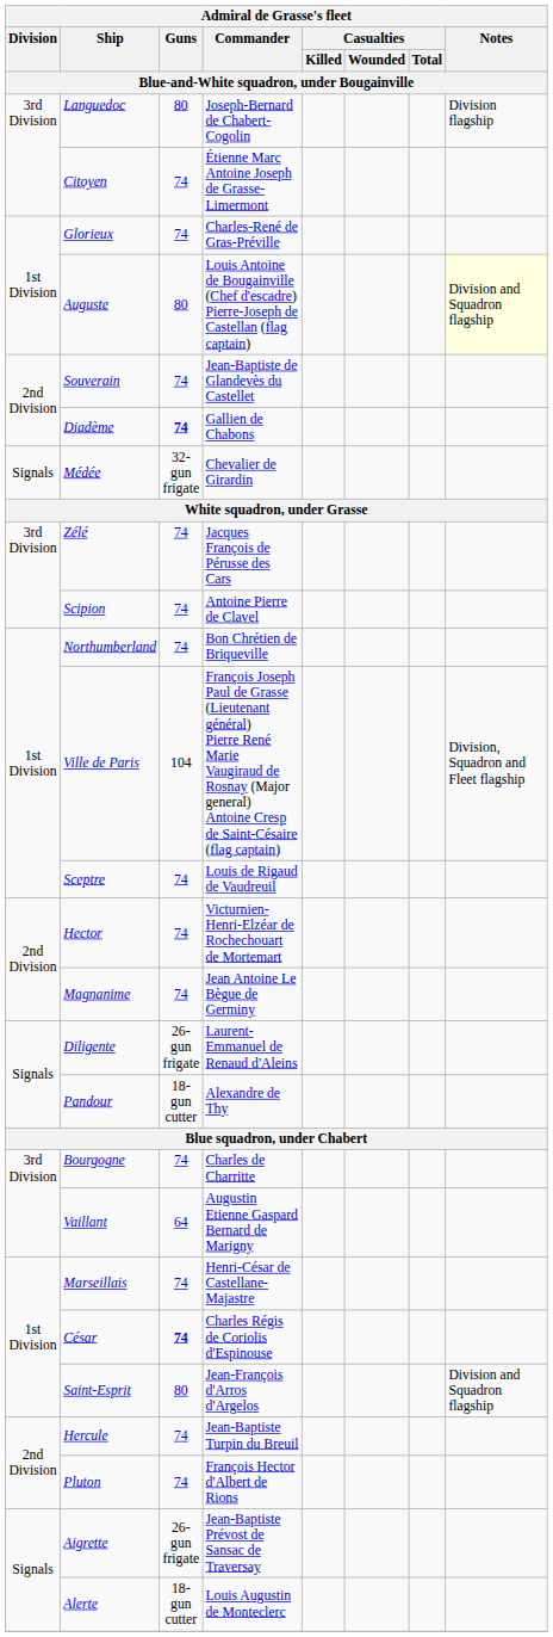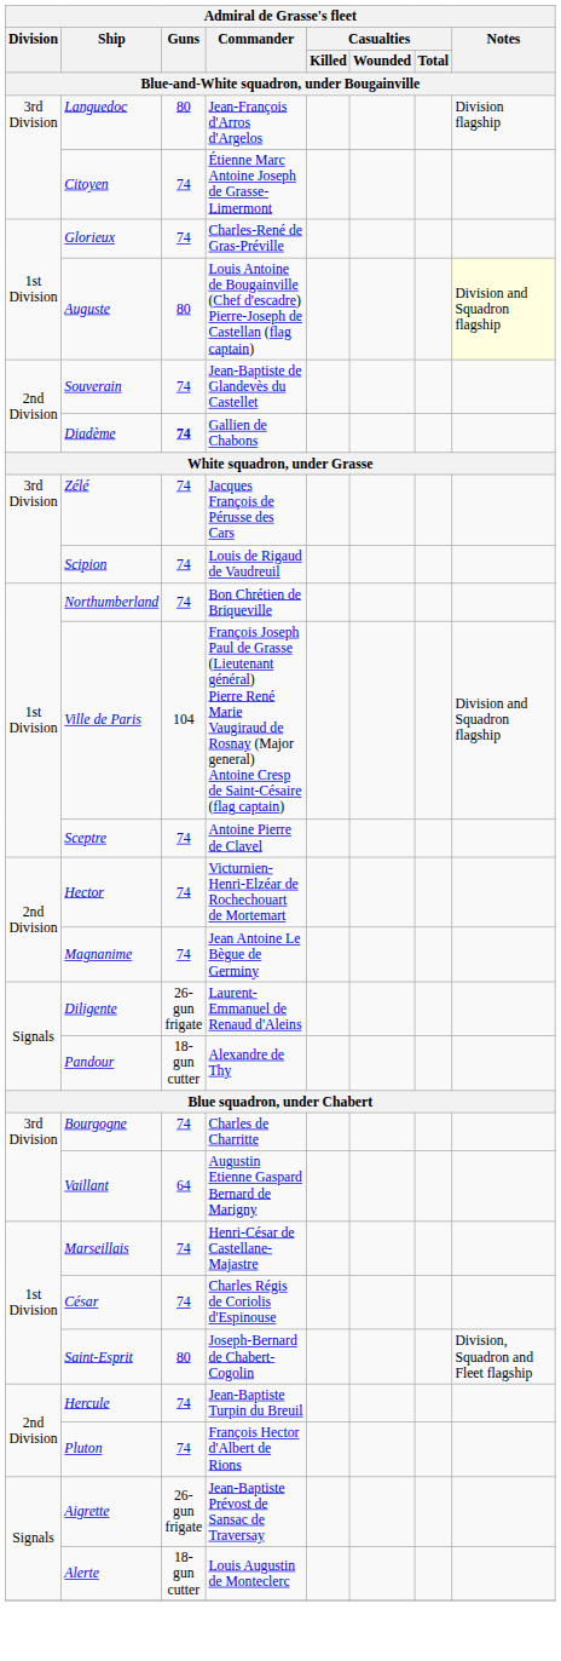 <table class="wikitable" width=100%>
 <tr valign="top">
 <th colspan="8" bgcolor="white">Admiral de Grasse's fleet</th>
 </tr>
 <tr valign="top">
 <th width=8%; align= center rowspan=2>Division</th>
 <th width=17%; align= center rowspan=2>Ship</th>
 <th width=5%; align= center rowspan=2>Guns</th>
 <th width=25%; align= center rowspan=2>Commander</th>
 <th width=9%; align= center colspan=3>Casualties</th>
 <th width=36%; align= center rowspan=2>Notes</th>
 </tr>
 <tr valign="top">
 <th width=3%; align= center>Killed</th>
 <th width=3%; align= center>Wounded</th>
 <th width=3%; align= center>Total</th>
 </tr>
 <tr valign="center">
 <th colspan="8" bgcolor="white">Blue-and-White squadron, under Bougainville</th>
 </tr>
 <tr valign="top">
 <td rowspan="2", align= center>3rd<br>Division</td>
 <td align= left><a href='#'><em>Languedoc</em></a></td>
 <td align= center><a href='#'>80</a></td>
-<td align= left><a href='#'>Joseph-Bernard de Chabert-Cogolin</a></td>
+<td align= left><a href='#'>Jean-François d'Arros d'Argelos</a></td>
 <td align= center></td>
 <td align= center></td>
 <td align= center></td>
 <td align= left>Division flagship</td>
 </tr>
 <tr valign="center">
 <td align= left><a href='#'><em>Citoyen</em></a></td>
 <td align= center><a href='#'>74</a></td>
 <td align= left><a href='#'>Étienne Marc Antoine Joseph de Grasse-Limermont</a></td>
 <td align= center></td>
 <td align= center></td>
 <td align= center></td>
 <td align= left></td>
 </tr>
 <tr valign="center">
 <td rowspan="2", align= center>1st<br>Division</td>
 <td align= left><a href='#'><em>Glorieux</em></a></td>
 <td align= center><a href='#'>74</a></td>
 <td align= left><a href='#'>Charles-René de Gras-Préville</a></td>
 <td align= center></td>
 <td align= center></td>
 <td align= center></td>
 <td align= left></td>
 </tr>
 <tr valign="center">
 <td align= left><a href='#'><em>Auguste</em></a></td>
 <td align= center><a href='#'>80</a></td>
 <td align= left><a href='#'>Louis Antoine de Bougainville</a> (<a href='#'>Chef d'escadre</a>)<br> <a href='#'>Pierre-Joseph de Castellan</a> (<a href='#'>flag captain</a>)</td>
 <td align= center></td>
 <td align= center></td>
 <td align= center></td>
 <td align= left style="background: lightyellow;">Division and Squadron flagship</td>
 </tr>
 <tr valign="center">
 <td rowspan="2", align= center>2nd<br>Division</td>
 <td align= left><a href='#'><em>Souverain</em></a></td>
 <td align= center><a href='#'>74</a></td>
 <td align= left><a href='#'>Jean-Baptiste de Glandevès du Castellet</a></td>
 <td align= center></td>
 <td align= center></td>
 <td align= center></td>
 <td align= left></td>
 </tr>
 <tr valign="center">
 <td align= left><a href='#'><em>Diadème</em></a></td>
 <td align= center><strong><a href='#'>74</a></strong></td>
 <td align= left><a href='#'>Gallien de Chabons</a></td>
 <td align= center></td>
 <td align= center></td>
 <td align= center></td>
 <td align= left></td>
 </tr>
 <tr valign="center">
-<td rowspan="1", align= center>Signals</td>
-<td align= left><a href='#'><em>Médée</em></a></td>
-<td align= center>32-gun frigate</td>
-<td align= left><a href='#'>Chevalier de Girardin</a></td>
-<td align= center></td>
-<td align= center></td>
-<td align= center></td>
-<td align= left></td>
-</tr>
-<tr valign="center">
 <th colspan="8" bgcolor="white">White squadron, under Grasse</th>
 </tr>
 <tr valign="top">
 <td rowspan="2", align= center>3rd<br>Division</td>
 <td align= left><a href='#'><em>Zélé</em></a></td>
 <td align= center><a href='#'>74</a></td>
 <td align= left><a href='#'>Jacques François de Pérusse des Cars</a></td>
 <td align= center></td>
 <td align= center></td>
 <td align= center></td>
 <td align= left></td>
 </tr>
 <tr valign="center">
 <td align= left><a href='#'><em>Scipion</em></a></td>
 <td align= center><a href='#'>74</a></td>
-<td align= left><a href='#'>Antoine Pierre de Clavel</a></td>
+<td align= left><a href='#'>Louis de Rigaud de Vaudreuil</a></td>
 <td align= center></td>
 <td align= center></td>
 <td align= center></td>
 <td align= left></td>
 </tr>
 <tr valign="center">
 <td rowspan="3", align= center>1st<br>Division</td>
 <td align= left><a href='#'><em>Northumberland</em></a></td>
 <td align= center><a href='#'>74</a></td>
 <td align= left><a href='#'>Bon Chrétien de Briqueville</a></td>
 <td align= center></td>
 <td align= center></td>
 <td align= center></td>
 <td align= left></td>
 </tr>
 <tr valign="center">
 <td align= left><a href='#'><em>Ville de Paris</em></a></td>
 <td align= center>104</td>
 <td align= left><a href='#'>François Joseph Paul de Grasse</a> (<a href='#'>Lieutenant général</a>)<br><a href='#'>Pierre René Marie Vaugiraud de Rosnay</a> (Major general)<br><a href='#'>Antoine Cresp de Saint-Césaire</a> (<a href='#'>flag captain</a>)</td>
 <td align= center></td>
 <td align= center></td>
 <td align= center></td>
-<td align= left>Division, Squadron and Fleet flagship</td>
+<td align= left>Division and Squadron flagship</td>
 </tr>
 <tr valign="center">
 <td align= left><a href='#'><em>Sceptre</em></a></td>
 <td align= center><a href='#'>74</a></td>
-<td align= left><a href='#'>Louis de Rigaud de Vaudreuil</a></td>
+<td align= left><a href='#'>Antoine Pierre de Clavel</a></td>
 <td align= center></td>
 <td align= center></td>
 <td align= center></td>
 <td align= left></td>
 </tr>
 <tr valign="center">
 <td rowspan="2", align= center>2nd Division</td>
 <td align= left><a href='#'><em>Hector</em></a></td>
 <td align= center><a href='#'>74</a></td>
 <td align= left><a href='#'>Victurnien-Henri-Elzéar de Rochechouart de Mortemart</a></td>
 <td align= center></td>
 <td align= center></td>
 <td align= center></td>
 <td align= left></td>
 </tr>
 <tr valign="center">
 <td align= left><a href='#'><em>Magnanime</em></a></td>
 <td align= center><a href='#'>74</a></td>
 <td align= left><a href='#'>Jean Antoine Le Bègue de Germiny</a></td>
 <td align= center></td>
 <td align= center></td>
 <td align= center></td>
 <td align= left></td>
 </tr>
 <tr valign="center">
 <td rowspan="2", align= center>Signals</td>
 <td align= left><a href='#'><em>Diligente</em></a></td>
 <td align= center>26-gun frigate</td>
 <td align= left><a href='#'>Laurent-Emmanuel de Renaud d'Aleins</a></td>
 <td align= center></td>
 <td align= center></td>
 <td align= center></td>
 <td align= left></td>
 </tr>
 <tr valign="center">
 <td align= left><a href='#'><em>Pandour</em></a></td>
 <td align= center>18-gun cutter</td>
 <td align= left><a href='#'>Alexandre de Thy</a></td>
 <td align= center></td>
 <td align= center></td>
 <td align= center></td>
 <td align= left></td>
 </tr>
 <tr valign="center">
 <th colspan="8" bgcolor="white">Blue squadron, under Chabert</th>
 </tr>
 <tr valign="top">
 <td rowspan="2", align= center>3rd Division</td>
 <td align= left><a href='#'><em>Bourgogne</em></a></td>
 <td align= center><a href='#'>74</a></td>
 <td align= left><a href='#'>Charles de Charritte</a></td>
 <td align= center></td>
 <td align= center></td>
 <td align= center></td>
 <td align= left></td>
 </tr>
 <tr valign="center">
 <td align= left><a href='#'><em>Vaillant</em></a></td>
 <td align= center><a href='#'>64</a></td>
 <td align= left><a href='#'>Augustin Etienne Gaspard Bernard de Marigny</a></td>
 <td align= center></td>
 <td align= center></td>
 <td align= center></td>
 <td align= left></td>
 </tr>
 <tr valign="center">
 <td rowspan="3", align= center>1st<br>Division</td>
 <td align= left><a href='#'><em>Marseillais</em></a></td>
 <td align= center><a href='#'>74</a></td>
 <td align= left><a href='#'>Henri-César de Castellane-Majastre</a></td>
 <td align= center></td>
 <td align= center></td>
 <td align= center></td>
 <td align= left></td>
 </tr>
 <tr valign="center">
 <td align= left><a href='#'><em>César</em></a></td>
-<td align= center><strong><a href='#'>74</a></strong></td>
+<td align= center><a href='#'>74</a></td>
 <td align= left><a href='#'>Charles Régis de Coriolis d'Espinouse</a></td>
 <td align= center></td>
 <td align= center></td>
 <td align= center></td>
 <td align= left></td>
 </tr>
 <tr valign="center">
 <td align= left><a href='#'><em>Saint-Esprit</em></a></td>
 <td align= center><a href='#'>80</a></td>
-<td align= left><a href='#'>Jean-François d'Arros d'Argelos</a></td>
+<td align= left><a href='#'>Joseph-Bernard de Chabert-Cogolin</a></td>
 <td align= center></td>
 <td align= center></td>
 <td align= center></td>
-<td align= left>Division and Squadron flagship</td>
+<td align= left>Division, Squadron and Fleet flagship</td>
 </tr>
 <tr valign="center">
 <td rowspan="2", align= center>2nd Division</td>
 <td align= left><a href='#'><em>Hercule</em></a></td>
 <td align= center><a href='#'>74</a></td>
 <td align= left><a href='#'>Jean-Baptiste Turpin du Breuil</a></td>
 <td align= center></td>
 <td align= center></td>
 <td align= center></td>
 <td align= left></td>
 </tr>
 <tr valign="center">
 <td align= left><a href='#'><em>Pluton</em></a></td>
 <td align= center><a href='#'>74</a></td>
 <td align= left><a href='#'>François Hector d'Albert de Rions</a></td>
 <td align= center></td>
 <td align= center></td>
 <td align= center></td>
 <td align= left></td>
 </tr>
 <tr valign="center">
 <td rowspan="2", align= center>Signals</td>
 <td align= left><a href='#'><em>Aigrette</em></a></td>
 <td align= center>26-gun frigate</td>
 <td align= left><a href='#'>Jean-Baptiste Prévost de Sansac de Traversay</a></td>
 <td align= center></td>
 <td align= center></td>
 <td align= center></td>
 <td align= left></td>
 </tr>
 <tr valign="center">
 <td align= left><a href='#'><em>Alerte</em></a></td>
 <td align= center>18-gun cutter</td>
 <td align= left><a href='#'>Louis Augustin de Monteclerc</a></td>
 <td align= center></td>
 <td align= center></td>
 <td align= center></td>
 <td align= left></td>
 </tr>
 <tr |- valign="center">
 </tr>
 </table>
